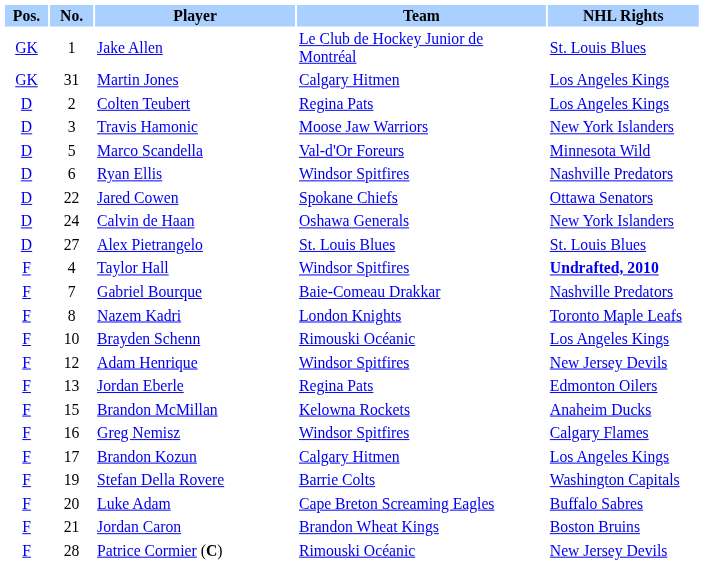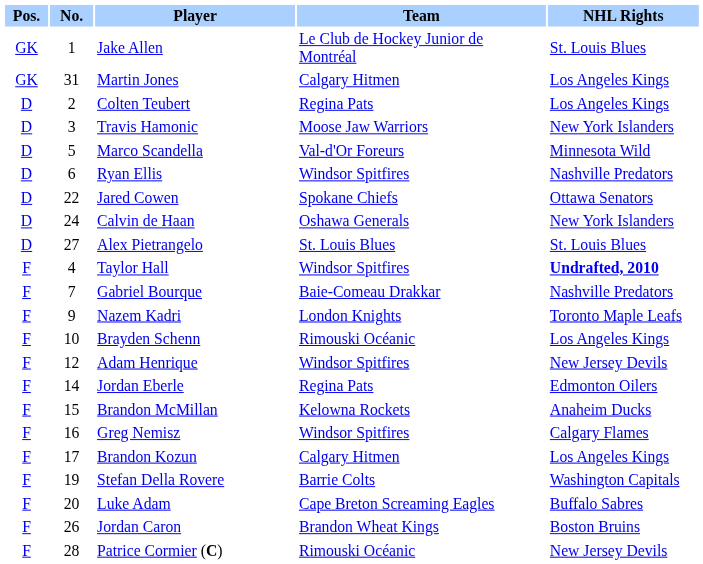 <table border="0" cellspacing="2" cellpadding="2">
 <tr bgcolor=AAD0FF>
 <th width=40>Pos.</th>
 <th width=40>No.</th>
 <th width=200>Player</th>
 <th width=250>Team</th>
 <th width=150>NHL Rights</th>
 </tr>
 <tr>
 <td style="text-align:center;"><a href='#'>GK</a></td>
 <td style="text-align:center;">1</td>
 <td><a href='#'>Jake Allen</a></td>
 <td> <a href='#'>Le Club de Hockey Junior de Montréal</a></td>
 <td><a href='#'>St. Louis Blues</a></td>
 </tr>
 <tr>
 <td style="text-align:center;"><a href='#'>GK</a></td>
 <td style="text-align:center;">31</td>
 <td><a href='#'>Martin Jones</a></td>
 <td> <a href='#'>Calgary Hitmen</a></td>
 <td><a href='#'>Los Angeles Kings</a></td>
 </tr>
 <tr>
 <td style="text-align:center;"><a href='#'>D</a></td>
 <td style="text-align:center;">2</td>
 <td><a href='#'>Colten Teubert</a></td>
 <td> <a href='#'>Regina Pats</a></td>
 <td><a href='#'>Los Angeles Kings</a></td>
 </tr>
 <tr>
 <td style="text-align:center;"><a href='#'>D</a></td>
 <td style="text-align:center;">3</td>
 <td><a href='#'>Travis Hamonic</a></td>
 <td> <a href='#'>Moose Jaw Warriors</a></td>
 <td><a href='#'>New York Islanders</a></td>
 </tr>
 <tr>
 <td style="text-align:center;"><a href='#'>D</a></td>
 <td style="text-align:center;">5</td>
 <td><a href='#'>Marco Scandella</a></td>
 <td> <a href='#'>Val-d'Or Foreurs</a></td>
 <td><a href='#'>Minnesota Wild</a></td>
 </tr>
 <tr>
 <td style="text-align:center;"><a href='#'>D</a></td>
 <td style="text-align:center;">6</td>
 <td><a href='#'>Ryan Ellis</a></td>
 <td> <a href='#'>Windsor Spitfires</a></td>
 <td><a href='#'>Nashville Predators</a></td>
 </tr>
 <tr>
 <td style="text-align:center;"><a href='#'>D</a></td>
 <td style="text-align:center;">22</td>
 <td><a href='#'>Jared Cowen</a></td>
 <td> <a href='#'>Spokane Chiefs</a></td>
 <td><a href='#'>Ottawa Senators</a></td>
 </tr>
 <tr>
 <td style="text-align:center;"><a href='#'>D</a></td>
 <td style="text-align:center;">24</td>
 <td><a href='#'>Calvin de Haan</a></td>
 <td> <a href='#'>Oshawa Generals</a></td>
 <td><a href='#'>New York Islanders</a></td>
 </tr>
 <tr>
 <td style="text-align:center;"><a href='#'>D</a></td>
 <td style="text-align:center;">27</td>
 <td><a href='#'>Alex Pietrangelo</a></td>
 <td> <a href='#'>St. Louis Blues</a></td>
 <td><a href='#'>St. Louis Blues</a></td>
 </tr>
 <tr>
 <td style="text-align:center;"><a href='#'>F</a></td>
 <td style="text-align:center;">4</td>
 <td><a href='#'>Taylor Hall</a></td>
 <td> <a href='#'>Windsor Spitfires</a></td>
 <td><strong><a href='#'>Undrafted, 2010</a></strong></td>
 </tr>
 <tr>
 <td style="text-align:center;"><a href='#'>F</a></td>
 <td style="text-align:center;">7</td>
 <td><a href='#'>Gabriel Bourque</a></td>
 <td> <a href='#'>Baie-Comeau Drakkar</a></td>
 <td><a href='#'>Nashville Predators</a></td>
 </tr>
 <tr>
 <td style="text-align:center;"><a href='#'>F</a></td>
-<td style="text-align:center;">8</td>
+<td style="text-align:center;">9</td>
 <td><a href='#'>Nazem Kadri</a></td>
 <td> <a href='#'>London Knights</a></td>
 <td><a href='#'>Toronto Maple Leafs</a></td>
 </tr>
 <tr>
 <td style="text-align:center;"><a href='#'>F</a></td>
 <td style="text-align:center;">10</td>
 <td><a href='#'>Brayden Schenn</a></td>
 <td> <a href='#'>Rimouski Océanic</a></td>
 <td><a href='#'>Los Angeles Kings</a></td>
 </tr>
 <tr>
 <td style="text-align:center;"><a href='#'>F</a></td>
 <td style="text-align:center;">12</td>
 <td><a href='#'>Adam Henrique</a></td>
 <td> <a href='#'>Windsor Spitfires</a></td>
 <td><a href='#'>New Jersey Devils</a></td>
 </tr>
 <tr>
 <td style="text-align:center;"><a href='#'>F</a></td>
-<td style="text-align:center;">13</td>
+<td style="text-align:center;">14</td>
 <td><a href='#'>Jordan Eberle</a></td>
 <td> <a href='#'>Regina Pats</a></td>
 <td><a href='#'>Edmonton Oilers</a></td>
 </tr>
 <tr>
 <td style="text-align:center;"><a href='#'>F</a></td>
 <td style="text-align:center;">15</td>
 <td><a href='#'>Brandon McMillan</a></td>
 <td> <a href='#'>Kelowna Rockets</a></td>
 <td><a href='#'>Anaheim Ducks</a></td>
 </tr>
 <tr>
 <td style="text-align:center;"><a href='#'>F</a></td>
 <td style="text-align:center;">16</td>
 <td><a href='#'>Greg Nemisz</a></td>
 <td> <a href='#'>Windsor Spitfires</a></td>
 <td><a href='#'>Calgary Flames</a></td>
 </tr>
 <tr>
 <td style="text-align:center;"><a href='#'>F</a></td>
 <td style="text-align:center;">17</td>
 <td><a href='#'>Brandon Kozun</a></td>
 <td> <a href='#'>Calgary Hitmen</a></td>
 <td><a href='#'>Los Angeles Kings</a></td>
 </tr>
 <tr>
 <td style="text-align:center;"><a href='#'>F</a></td>
 <td style="text-align:center;">19</td>
 <td><a href='#'>Stefan Della Rovere</a></td>
 <td> <a href='#'>Barrie Colts</a></td>
 <td><a href='#'>Washington Capitals</a></td>
 </tr>
 <tr>
 <td style="text-align:center;"><a href='#'>F</a></td>
 <td style="text-align:center;">20</td>
 <td><a href='#'>Luke Adam</a></td>
 <td> <a href='#'>Cape Breton Screaming Eagles</a></td>
 <td><a href='#'>Buffalo Sabres</a></td>
 </tr>
 <tr>
 <td style="text-align:center;"><a href='#'>F</a></td>
-<td style="text-align:center;">21</td>
+<td style="text-align:center;">26</td>
 <td><a href='#'>Jordan Caron</a></td>
 <td> <a href='#'>Brandon Wheat Kings</a></td>
 <td><a href='#'>Boston Bruins</a></td>
 </tr>
 <tr>
 <td style="text-align:center;"><a href='#'>F</a></td>
 <td style="text-align:center;">28</td>
 <td><a href='#'>Patrice Cormier</a> (<strong>C</strong>)</td>
 <td> <a href='#'>Rimouski Océanic</a></td>
 <td><a href='#'>New Jersey Devils</a></td>
 </tr>
 </table>
